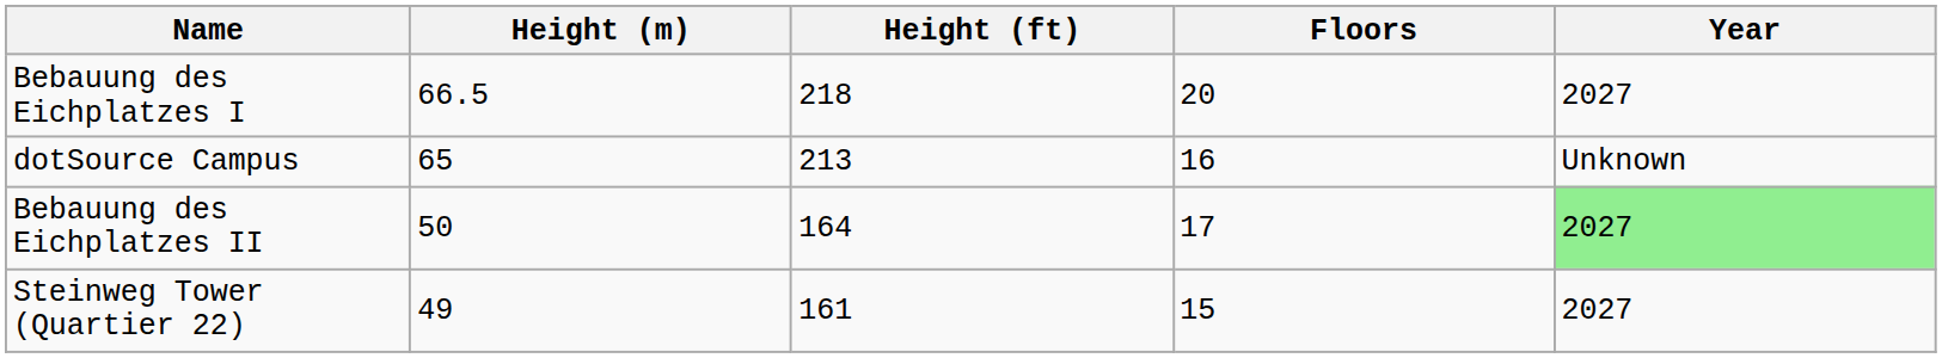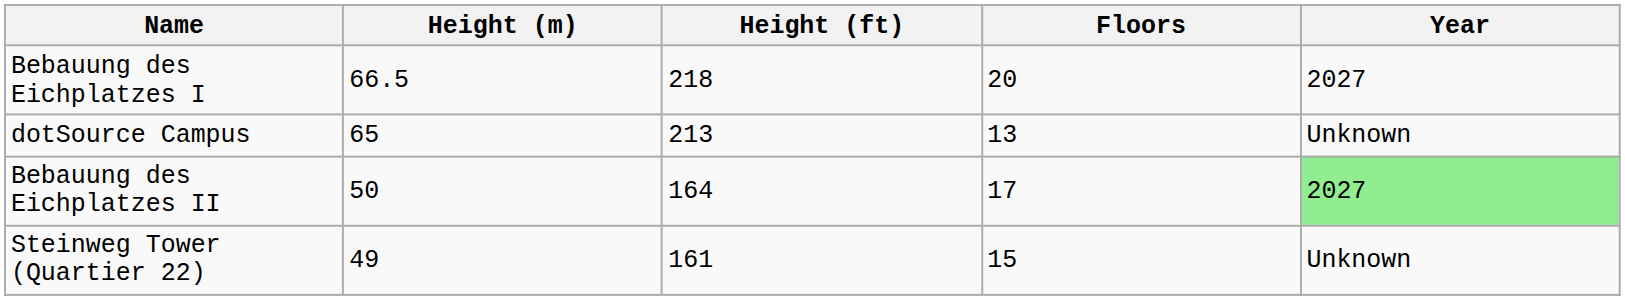 <table class = "wikitable sortable">
 <tr ---- align="center" valign="top" bgcolor="#dddddd">
 <th width="170px">Name</th>
 <th width="160px">Height (m)<br></th>
 <th width="160px">Height (ft)<br></th>
 <th width="160px">Floors</th>
 <th width="160px">Year</th>
 </tr>
 <tr>
 <td>Bebauung des Eichplatzes I</td>
 <td>66.5</td>
 <td>218</td>
 <td>20</td>
 <td>2027</td>
 </tr>
 <tr>
 <td>dotSource Campus</td>
 <td>65</td>
 <td>213</td>
-<td>16</td>
+<td>13</td>
 <td>Unknown</td>
 </tr>
 <tr>
 <td>Bebauung des Eichplatzes II</td>
 <td>50</td>
 <td>164</td>
 <td>17</td>
 <td style="background: lightgreen;">2027</td>
 </tr>
 <tr>
 <td>Steinweg Tower (Quartier 22)</td>
 <td>49</td>
 <td>161</td>
 <td>15</td>
-<td>2027</td>
+<td>Unknown</td>
 </tr>
 </table>
